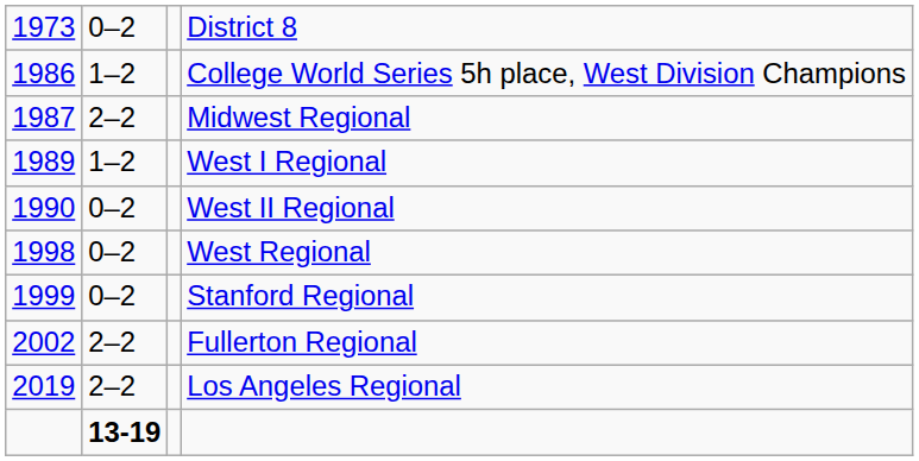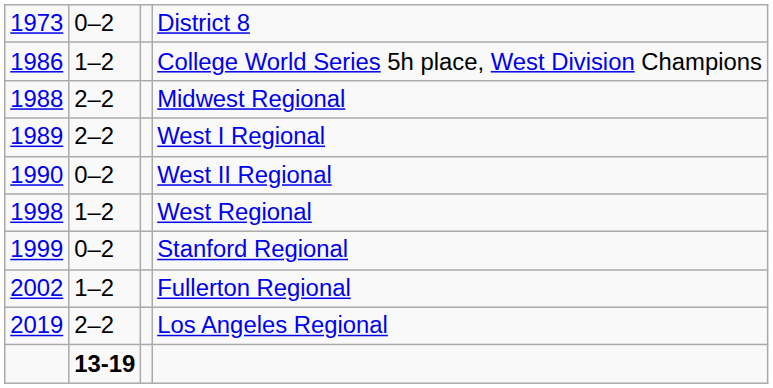 <table class="wikitable">
 <tr>
 <td><a href='#'>1973</a></td>
 <td>0–2</td>
 <td></td>
 <td><a href='#'>District 8</a></td>
 </tr>
 <tr>
 <td><a href='#'>1986</a></td>
 <td>1–2</td>
 <td></td>
 <td><a href='#'>College World Series</a> 5h place, <a href='#'>West Division</a> Champions</td>
 </tr>
 <tr>
-<td><a href='#'>1987</a></td>
+<td><a href='#'>1988</a></td>
 <td>2–2</td>
 <td></td>
 <td><a href='#'>Midwest Regional</a></td>
 </tr>
 <tr>
 <td><a href='#'>1989</a></td>
-<td>1–2</td>
+<td>2–2</td>
 <td></td>
 <td><a href='#'>West I Regional</a></td>
 </tr>
 <tr>
 <td><a href='#'>1990</a></td>
 <td>0–2</td>
 <td></td>
 <td><a href='#'>West II Regional</a></td>
 </tr>
 <tr>
 <td><a href='#'>1998</a></td>
-<td>0–2</td>
+<td>1–2</td>
 <td></td>
 <td><a href='#'>West Regional</a></td>
 </tr>
 <tr>
 <td><a href='#'>1999</a></td>
 <td>0–2</td>
 <td></td>
 <td><a href='#'>Stanford Regional</a></td>
 </tr>
 <tr>
 <td><a href='#'>2002</a></td>
-<td>2–2</td>
+<td>1–2</td>
 <td></td>
 <td><a href='#'>Fullerton Regional</a></td>
 </tr>
 <tr>
 <td><a href='#'>2019</a></td>
 <td>2–2</td>
 <td></td>
 <td><a href='#'>Los Angeles Regional</a></td>
 </tr>
 <tr>
 <td></td>
 <td><strong>13-19</strong></td>
 <td><strong></strong></td>
 <td></td>
 </tr>
 </table>
